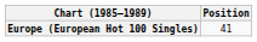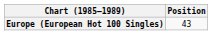 <table class="wikitable plainrowheaders" style="text-align:center">
 <tr>
 <th scope="col">Chart (1985–1989)</th>
 <th scope="col">Position</th>
 </tr>
 <tr>
 <th scope="row">Europe (European Hot 100 Singles)</th>
-<td>41</td>
+<td>43</td>
 </tr>
 </table>
